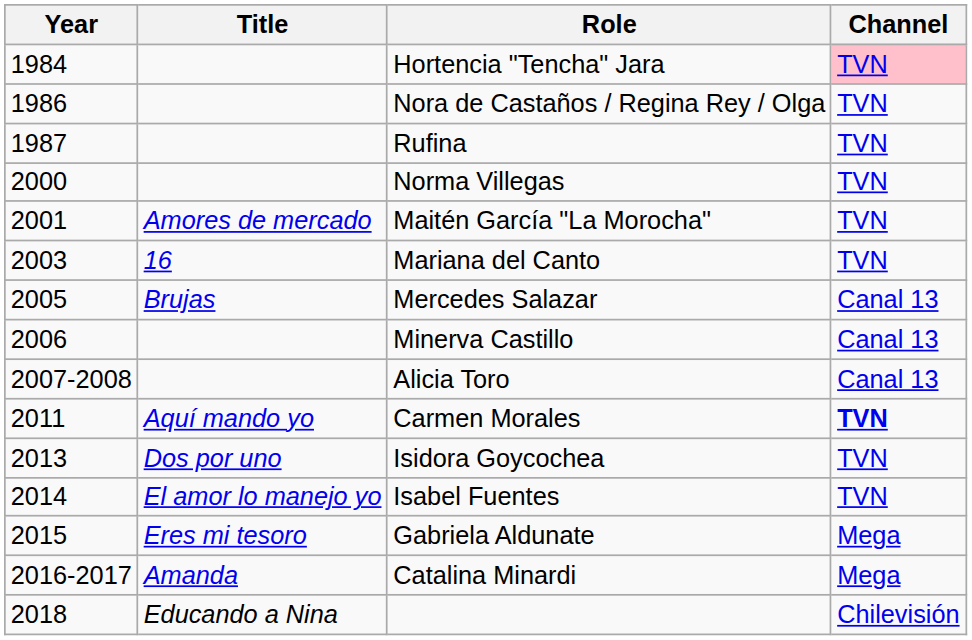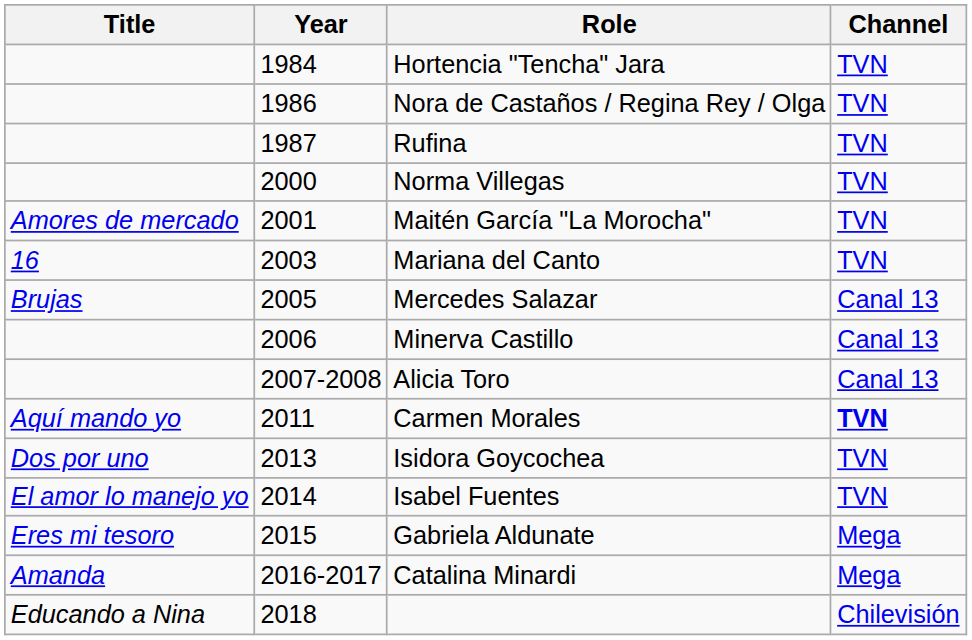 <table class="wikitable" style="font-size: 92%;">
 <tr>
+<th>Title</th>
 <th>Year</th>
-<th>Title</th>
 <th>Role</th>
 <th>Channel</th>
 </tr>
 <tr>
+<td><em></em></td>
 <td>1984</td>
-<td><em></em></td>
 <td>Hortencia "Tencha" Jara</td>
-<td style="background: pink;"><a href='#'>TVN</a></td>
+<td><a href='#'>TVN</a></td>
 </tr>
 <tr>
+<td><em></em></td>
 <td>1986</td>
-<td><em></em></td>
 <td>Nora de Castaños / Regina Rey / Olga</td>
 <td><a href='#'>TVN</a></td>
 </tr>
 <tr>
+<td><em></em></td>
 <td>1987</td>
-<td><em></em></td>
 <td>Rufina</td>
 <td><a href='#'>TVN</a></td>
 </tr>
 <tr>
+<td><em></em></td>
 <td>2000</td>
-<td><em></em></td>
 <td>Norma Villegas</td>
 <td><a href='#'>TVN</a></td>
 </tr>
 <tr>
+<td><em><a href='#'>Amores de mercado</a></em></td>
 <td>2001</td>
-<td><em><a href='#'>Amores de mercado</a></em></td>
 <td>Maitén García "La Morocha"</td>
 <td><a href='#'>TVN</a></td>
 </tr>
 <tr>
+<td><em><a href='#'>16</a></em></td>
 <td>2003</td>
-<td><em><a href='#'>16</a></em></td>
 <td>Mariana del Canto</td>
 <td><a href='#'>TVN</a></td>
 </tr>
 <tr>
+<td><em><a href='#'>Brujas</a></em></td>
 <td>2005</td>
-<td><em><a href='#'>Brujas</a></em></td>
 <td>Mercedes Salazar</td>
 <td><a href='#'>Canal 13</a></td>
 </tr>
 <tr>
+<td><em></em></td>
 <td>2006</td>
-<td><em></em></td>
 <td>Minerva Castillo</td>
 <td><a href='#'>Canal 13</a></td>
 </tr>
 <tr>
+<td><em></em></td>
 <td>2007-2008</td>
-<td><em></em></td>
 <td>Alicia Toro</td>
 <td><a href='#'>Canal 13</a></td>
 </tr>
 <tr>
+<td><em><a href='#'>Aquí mando yo</a></em></td>
 <td>2011</td>
-<td><em><a href='#'>Aquí mando yo</a></em></td>
 <td>Carmen Morales</td>
 <td><strong><a href='#'>TVN</a></strong></td>
 </tr>
 <tr>
+<td><em><a href='#'>Dos por uno</a></em></td>
 <td>2013</td>
-<td><em><a href='#'>Dos por uno</a></em></td>
 <td>Isidora Goycochea</td>
 <td><a href='#'>TVN</a></td>
 </tr>
 <tr>
+<td><em><a href='#'>El amor lo manejo yo</a></em></td>
 <td>2014</td>
-<td><em><a href='#'>El amor lo manejo yo</a></em></td>
 <td>Isabel Fuentes</td>
 <td><a href='#'>TVN</a></td>
 </tr>
 <tr>
+<td><em><a href='#'>Eres mi tesoro</a></em></td>
 <td>2015</td>
-<td><em><a href='#'>Eres mi tesoro</a></em></td>
 <td>Gabriela Aldunate</td>
 <td><a href='#'>Mega</a></td>
 </tr>
 <tr>
+<td><em><a href='#'>Amanda</a></em></td>
 <td>2016-2017</td>
-<td><em><a href='#'>Amanda</a></em></td>
 <td>Catalina Minardi</td>
 <td><a href='#'>Mega</a></td>
 </tr>
 <tr>
+<td><em>Educando a Nina</em></td>
 <td>2018</td>
-<td><em>Educando a Nina</em></td>
 <td></td>
 <td><a href='#'>Chilevisión</a></td>
 </tr>
 </table>
